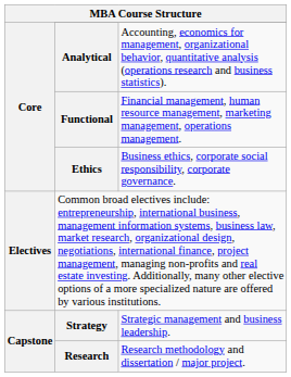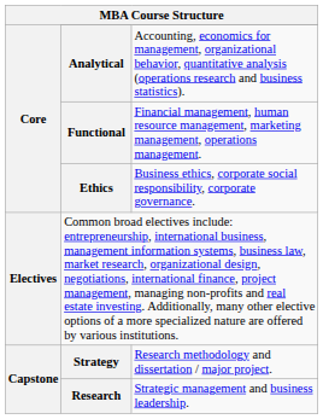 <table class="wikitable floatright" | width="400">
 <tr style="text-align:center;">
 <th colspan="3">MBA Course Structure</th>
 </tr>
 <tr>
 <th rowspan="4">Core</th>
 </tr>
 <tr>
 <th>Analytical</th>
 <td>Accounting, <a href='#'>economics for management</a>, <a href='#'>organizational behavior</a>, <a href='#'>quantitative analysis</a> (<a href='#'>operations research</a> and <a href='#'>business statistics</a>).</td>
 </tr>
 <tr>
 <th>Functional</th>
 <td><a href='#'>Financial management</a>, <a href='#'>human resource management</a>, <a href='#'>marketing management</a>, <a href='#'>operations management</a>.</td>
 </tr>
 <tr>
 <th>Ethics</th>
 <td><a href='#'>Business ethics</a>, <a href='#'>corporate social responsibility</a>, <a href='#'>corporate governance</a>.</td>
 </tr>
 <tr>
 <th>Electives</th>
 <td colspan="2">Common broad electives include: <a href='#'>entrepreneurship</a>, <a href='#'>international business</a>, <a href='#'>management information systems</a>, <a href='#'>business law</a>, <a href='#'>market research</a>, <a href='#'>organizational design</a>, <a href='#'>negotiations</a>, <a href='#'>international finance</a>, <a href='#'>project management</a>, managing non-profits and <a href='#'>real estate investing</a>. Additionally, many other elective options of a more specialized nature are offered by various institutions.</td>
 </tr>
 <tr>
 <th rowspan="2">Capstone</th>
 <th>Strategy</th>
-<td><a href='#'>Strategic management</a> and <a href='#'>business leadership</a>.</td>
+<td><a href='#'>Research methodology</a> and <a href='#'>dissertation</a> / <a href='#'>major project</a>.</td>
 </tr>
 <tr>
 <th>Research</th>
-<td><a href='#'>Research methodology</a> and <a href='#'>dissertation</a> / <a href='#'>major project</a>.</td>
+<td><a href='#'>Strategic management</a> and <a href='#'>business leadership</a>.</td>
 </tr>
 </table>
